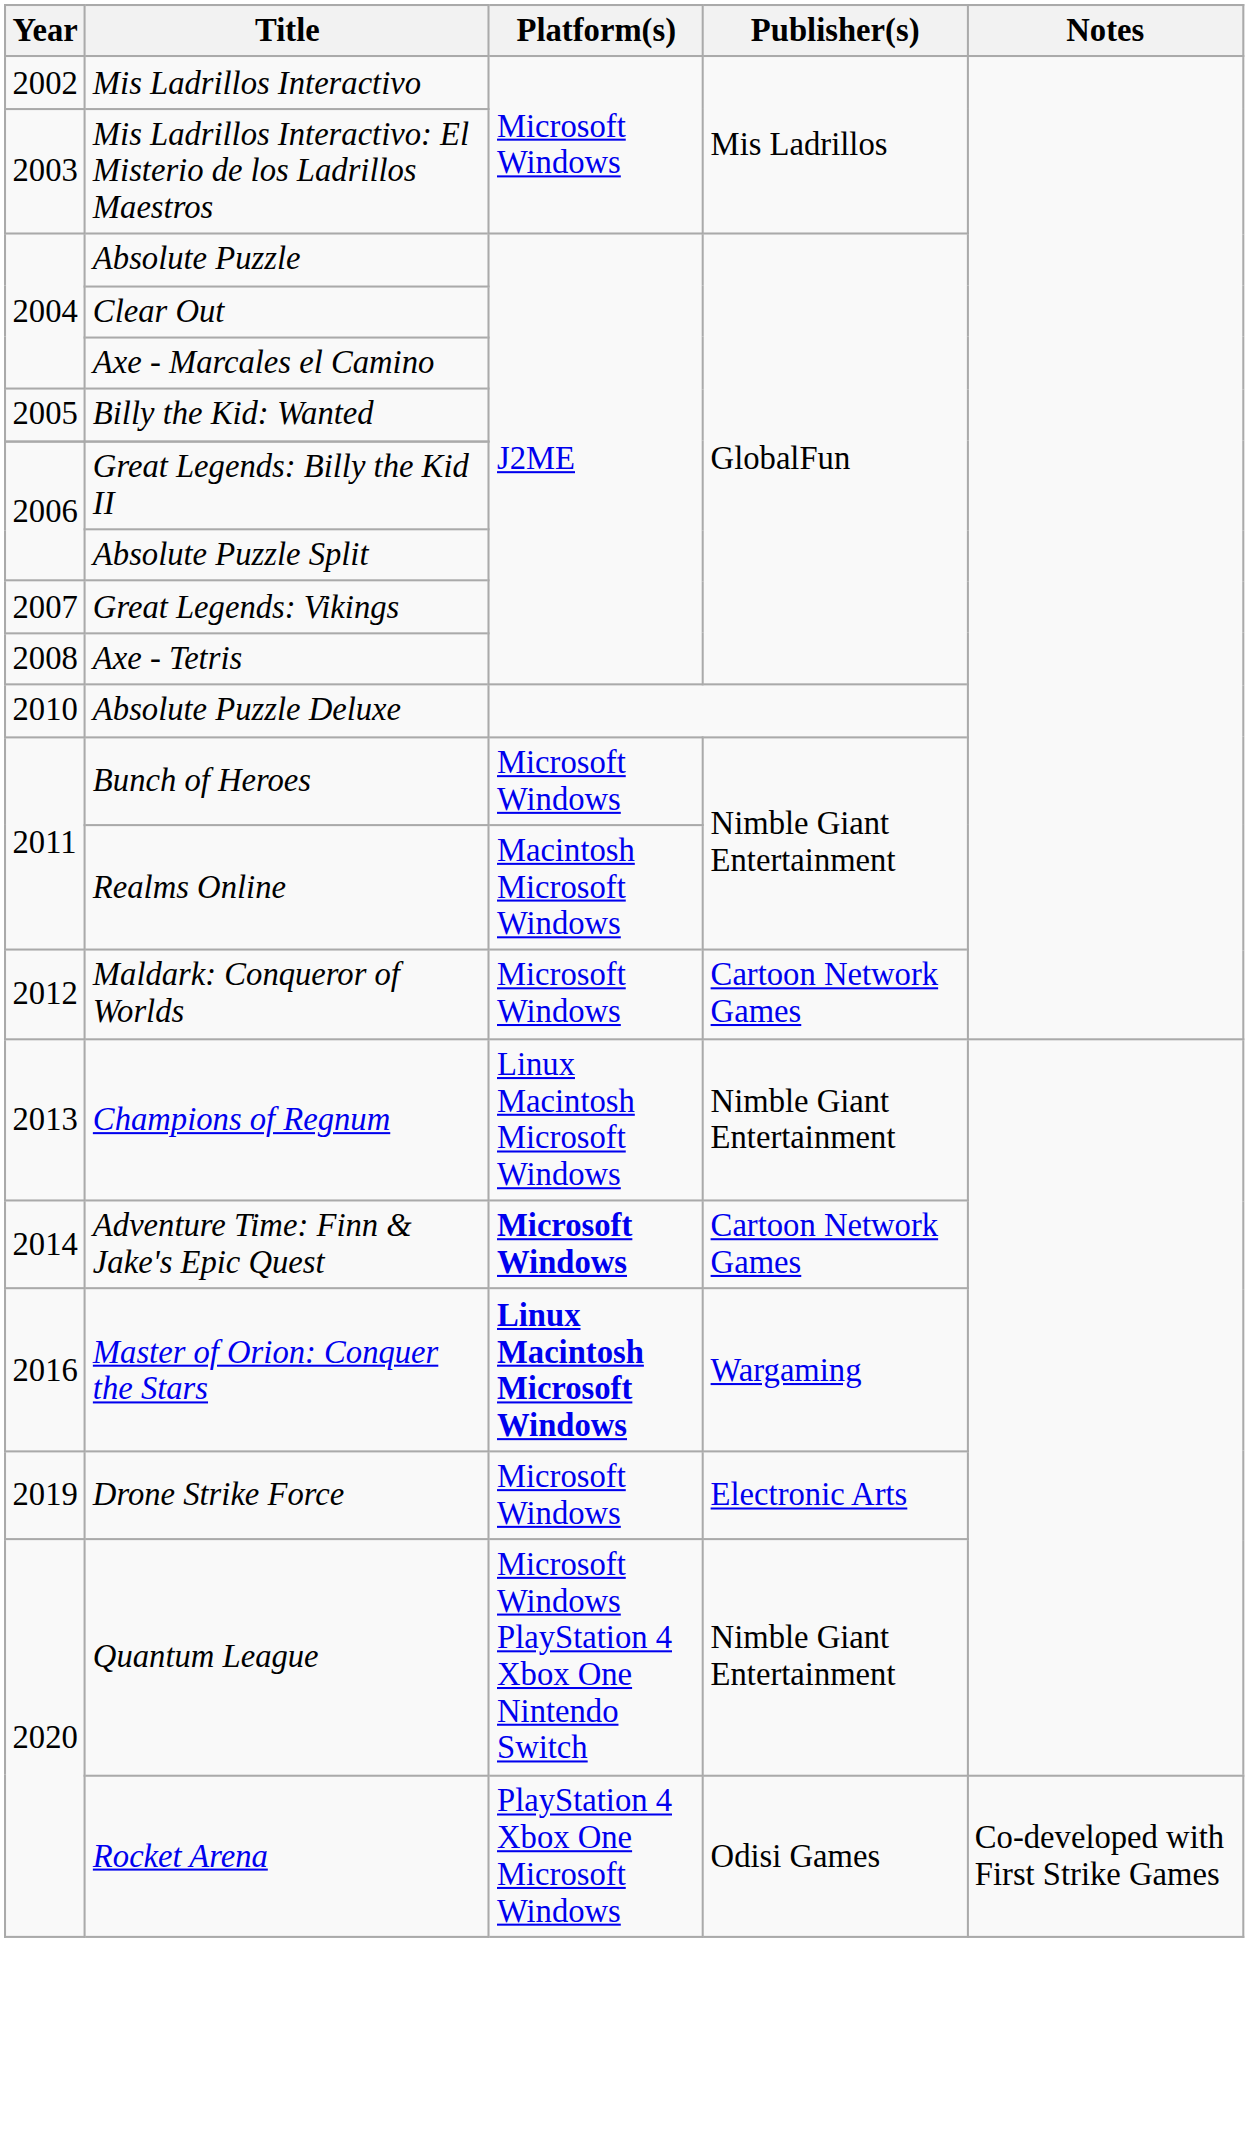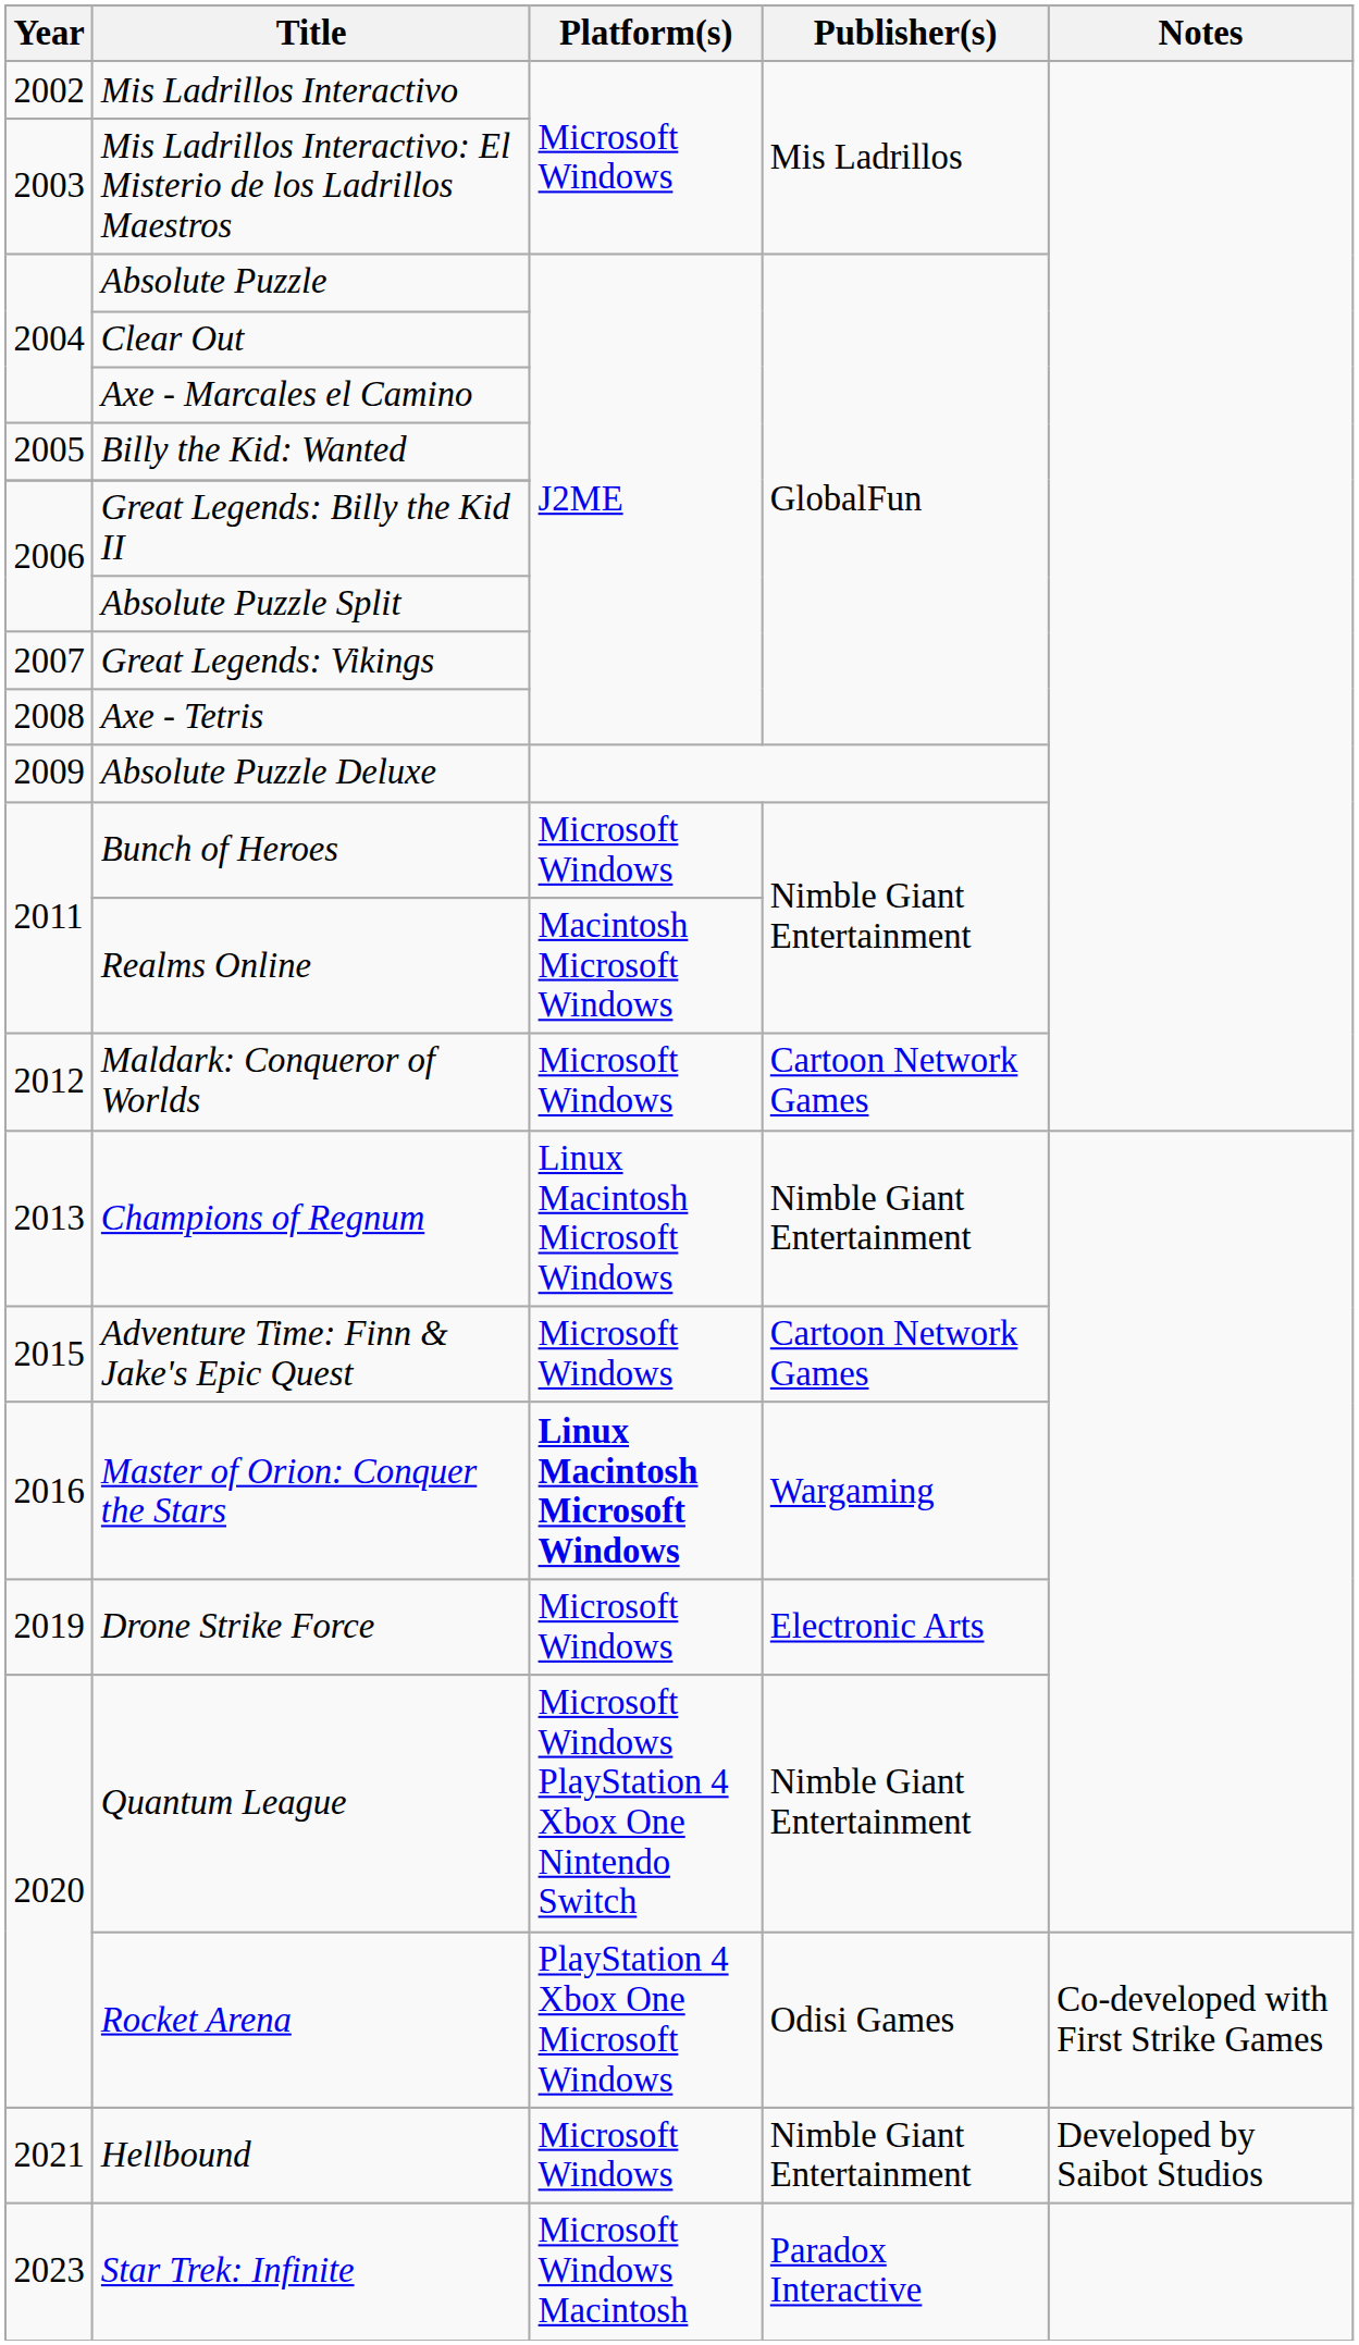 <table class="wikitable sortable">
 <tr>
 <th>Year</th>
 <th>Title</th>
 <th>Platform(s)</th>
 <th>Publisher(s)</th>
 <th>Notes</th>
 </tr>
 <tr>
 <td>2002</td>
 <td><em>Mis Ladrillos Interactivo</em></td>
 <td rowspan="2"><a href='#'>Microsoft Windows</a></td>
 <td rowspan="2">Mis Ladrillos</td>
 <td rowspan="15"></td>
 </tr>
 <tr>
 <td>2003</td>
 <td><em>Mis Ladrillos Interactivo: El Misterio de los Ladrillos Maestros</em></td>
 </tr>
 <tr>
 <td rowspan="3">2004</td>
 <td><em>Absolute Puzzle</em></td>
 <td rowspan="9"><a href='#'>J2ME</a></td>
 <td rowspan="9">GlobalFun</td>
 </tr>
 <tr>
 <td><em>Clear Out</em></td>
 </tr>
 <tr>
 <td><em>Axe - Marcales el Camino</em></td>
 </tr>
 <tr>
 <td>2005</td>
 <td><em>Billy the Kid: Wanted</em></td>
 </tr>
 <tr>
 </tr>
 <tr>
 <td rowspan="2">2006</td>
 <td><em>Great Legends: Billy the Kid II</em></td>
 </tr>
 <tr>
 <td><em>Absolute Puzzle Split</em></td>
 </tr>
 <tr>
 <td>2007</td>
 <td><em>Great Legends: Vikings</em></td>
 </tr>
 <tr>
 <td>2008</td>
 <td><em>Axe - Tetris</em></td>
 </tr>
 <tr>
-<td>2010</td>
+<td>2009</td>
 <td><em>Absolute Puzzle Deluxe</em></td>
 </tr>
 <tr>
 <td rowspan="2">2011</td>
 <td><em>Bunch of Heroes</em></td>
 <td><a href='#'>Microsoft Windows</a></td>
 <td rowspan="2">Nimble Giant Entertainment</td>
 </tr>
 <tr>
 <td><em>Realms Online</em></td>
 <td><a href='#'>Macintosh</a><br><a href='#'>Microsoft Windows</a></td>
 </tr>
 <tr>
 <td>2012</td>
 <td><em>Maldark: Conqueror of Worlds</em></td>
 <td><a href='#'>Microsoft Windows</a></td>
 <td><a href='#'>Cartoon Network Games</a></td>
 </tr>
 <tr>
 <td>2013</td>
 <td><em><a href='#'>Champions of Regnum</a></em></td>
 <td><a href='#'>Linux</a><br><a href='#'>Macintosh</a><br><a href='#'>Microsoft Windows</a></td>
 <td>Nimble Giant Entertainment</td>
 </tr>
 <tr>
-<td>2014</td>
+<td>2015</td>
 <td><em>Adventure Time: Finn & Jake's Epic Quest</em></td>
-<td><strong><a href='#'>Microsoft Windows</a></strong></td>
+<td><a href='#'>Microsoft Windows</a></td>
 <td><a href='#'>Cartoon Network Games</a></td>
 </tr>
 <tr>
 <td>2016</td>
 <td><em><a href='#'>Master of Orion: Conquer the Stars</a></em></td>
 <td><strong><a href='#'>Linux</a><br><a href='#'>Macintosh</a><br><a href='#'>Microsoft Windows</a></strong></td>
 <td><a href='#'>Wargaming</a></td>
 </tr>
 <tr>
 <td>2019</td>
 <td><em>Drone Strike Force</em></td>
 <td><a href='#'>Microsoft Windows</a></td>
 <td><a href='#'>Electronic Arts</a></td>
 </tr>
 <tr>
 <td rowspan="2">2020</td>
 <td><em>Quantum League</em></td>
 <td><a href='#'>Microsoft Windows</a><br><a href='#'>PlayStation 4</a><br><a href='#'>Xbox One</a><br><a href='#'>Nintendo Switch</a></td>
 <td>Nimble Giant Entertainment</td>
 </tr>
 <tr>
 <td><em><a href='#'>Rocket Arena</a></em></td>
 <td><a href='#'>PlayStation 4</a><br><a href='#'>Xbox One</a><br><a href='#'>Microsoft Windows</a></td>
 <td>Odisi Games</td>
 <td>Co-developed with First Strike Games</td>
 </tr>
+<tr>
+<td>2021</td>
+<td><em>Hellbound</em></td>
+<td><a href='#'>Microsoft Windows</a></td>
+<td>Nimble Giant Entertainment</td>
+<td>Developed by Saibot Studios</td>
+</tr>
+<tr>
+<td>2023</td>
+<td><em><a href='#'>Star Trek: Infinite</a></em></td>
+<td><a href='#'>Microsoft Windows</a><br><a href='#'>Macintosh</a></td>
+<td><a href='#'>Paradox Interactive</a></td>
+<td></td>
+</tr>
 </table>
